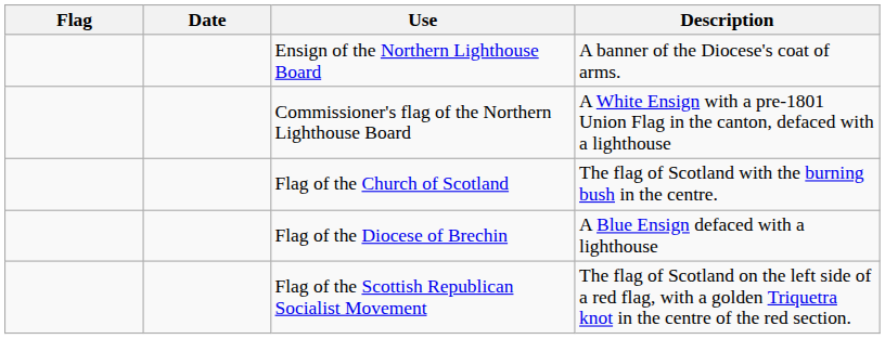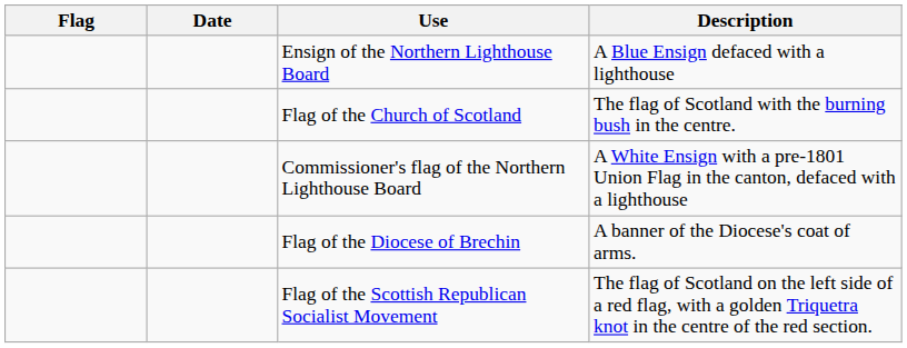 <table class="wikitable">
 <tr style="background:#efefef;">
 <th style="width:110px;">Flag</th>
 <th style="width:100px;">Date</th>
 <th style="width:250px;">Use</th>
 <th style="width:250px;">Description</th>
 </tr>
 <tr>
 <td></td>
 <td></td>
 <td>Ensign of the <a href='#'>Northern Lighthouse Board</a></td>
-<td>A banner of the Diocese's coat of arms.</td>
+<td>A <a href='#'>Blue Ensign</a> defaced with a lighthouse</td>
+</tr>
+<tr>
+<td></td>
+<td></td>
+<td>Flag of the <a href='#'>Church of Scotland</a></td>
+<td>The flag of Scotland with the <a href='#'>burning bush</a> in the centre.</td>
 </tr>
 <tr>
 <td></td>
 <td></td>
 <td>Commissioner's flag of the Northern Lighthouse Board</td>
 <td>A <a href='#'>White Ensign</a> with a pre-1801 Union Flag in the canton, defaced with a lighthouse</td>
 </tr>
 <tr>
 <td></td>
 <td></td>
-<td>Flag of the <a href='#'>Church of Scotland</a></td>
-<td>The flag of Scotland with the <a href='#'>burning bush</a> in the centre.</td>
-</tr>
-<tr>
-<td></td>
-<td></td>
 <td>Flag of the <a href='#'>Diocese of Brechin</a></td>
-<td>A <a href='#'>Blue Ensign</a> defaced with a lighthouse</td>
+<td>A banner of the Diocese's coat of arms.</td>
 </tr>
 <tr>
 <td></td>
 <td></td>
 <td>Flag of the <a href='#'>Scottish Republican Socialist Movement</a></td>
 <td>The flag of Scotland on the left side of a red flag, with a golden <a href='#'>Triquetra knot</a> in the centre of the red section.</td>
 </tr>
 </table>
